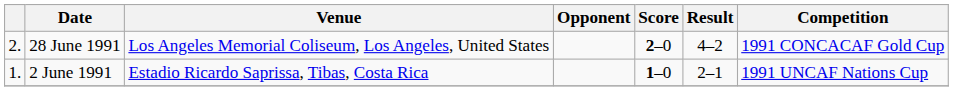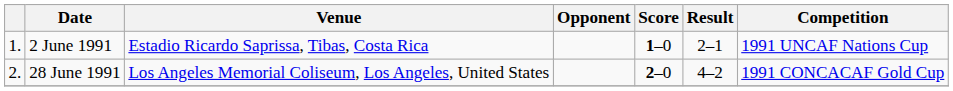 <table class="wikitable">
 <tr>
 <th></th>
 <th>Date</th>
 <th>Venue</th>
 <th>Opponent</th>
 <th>Score</th>
 <th>Result</th>
 <th>Competition</th>
 </tr>
 <tr>
+<td align="center">1.</td>
+<td>2 June 1991</td>
+<td><a href='#'>Estadio Ricardo Saprissa</a>, <a href='#'>Tibas</a>, <a href='#'>Costa Rica</a></td>
+<td></td>
+<td align="center"><strong>1</strong>–0</td>
+<td align="center">2–1</td>
+<td><a href='#'>1991 UNCAF Nations Cup</a></td>
+</tr>
+<tr>
 <td align="center">2.</td>
 <td>28 June 1991</td>
 <td><a href='#'>Los Angeles Memorial Coliseum</a>, <a href='#'>Los Angeles</a>, United States</td>
 <td></td>
 <td align="center"><strong>2</strong>–0</td>
 <td align="center">4–2</td>
 <td><a href='#'>1991 CONCACAF Gold Cup</a></td>
 </tr>
 <tr>
-<td align="center">1.</td>
-<td>2 June 1991</td>
-<td><a href='#'>Estadio Ricardo Saprissa</a>, <a href='#'>Tibas</a>, <a href='#'>Costa Rica</a></td>
-<td></td>
-<td align="center"><strong>1</strong>–0</td>
-<td align="center">2–1</td>
-<td><a href='#'>1991 UNCAF Nations Cup</a></td>
-</tr>
-<tr>
 </tr>
 </table>
